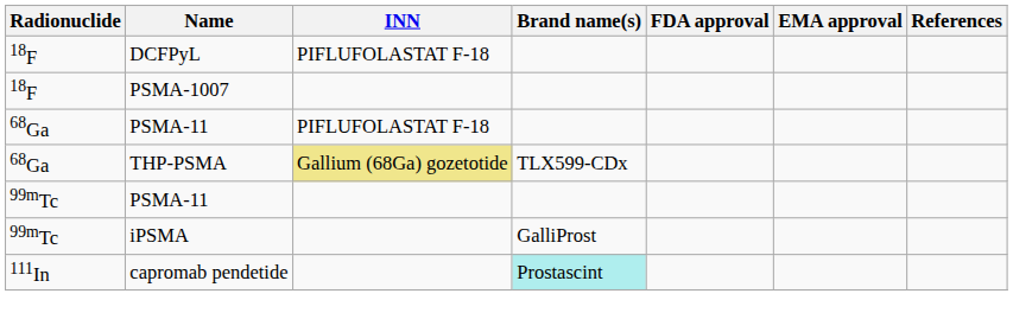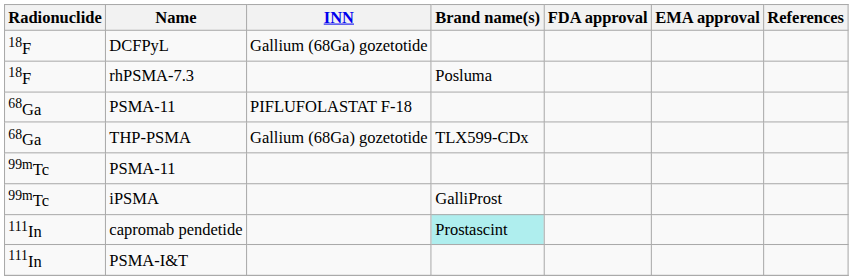 <table class="wikitable sortable">
 <tr>
 <th>Radionuclide</th>
 <th>Name</th>
 <th><a href='#'>INN</a></th>
 <th>Brand name(s)</th>
 <th>FDA approval</th>
 <th>EMA approval</th>
 <th>References</th>
 </tr>
 <tr>
 <td><sup>18</sup>F</td>
 <td>DCFPyL</td>
-<td>PIFLUFOLASTAT F-18</td>
+<td>Gallium (68Ga) gozetotide</td>
 <td></td>
 <td></td>
 <td></td>
 <td></td>
 </tr>
 <tr>
 <td><sup>18</sup>F</td>
-<td>PSMA-1007</td>
+<td>rhPSMA-7.3</td>
 <td></td>
-<td></td>
+<td>Posluma</td>
 <td></td>
 <td></td>
 <td></td>
 </tr>
 <tr>
 <td><sup>68</sup>Ga</td>
 <td>PSMA-11</td>
 <td>PIFLUFOLASTAT F-18</td>
 <td></td>
 <td></td>
 <td></td>
 <td></td>
 </tr>
 <tr>
 <td><sup>68</sup>Ga</td>
 <td>THP-PSMA</td>
-<td style="background: khaki;">Gallium (68Ga) gozetotide</td>
+<td>Gallium (68Ga) gozetotide</td>
 <td>TLX599-CDx</td>
 <td></td>
 <td></td>
 <td></td>
 </tr>
 <tr>
 <td><sup>99m</sup>Tc</td>
 <td>PSMA-11</td>
 <td></td>
 <td></td>
 <td></td>
 <td></td>
 <td></td>
 </tr>
 <tr>
 <td><sup>99m</sup>Tc</td>
 <td>iPSMA</td>
 <td></td>
 <td>GalliProst</td>
 <td></td>
 <td></td>
 <td></td>
 </tr>
 <tr>
 <td><sup>111</sup>In</td>
 <td>capromab pendetide</td>
 <td></td>
 <td style="background: paleturquoise;">Prostascint</td>
 <td></td>
 <td></td>
 <td></td>
 </tr>
 <tr>
+<td><sup>111</sup>In</td>
+<td>PSMA-I&T</td>
+<td></td>
+<td></td>
+<td></td>
+<td></td>
+<td></td>
+</tr>
+<tr>
 </tr>
 </table>
